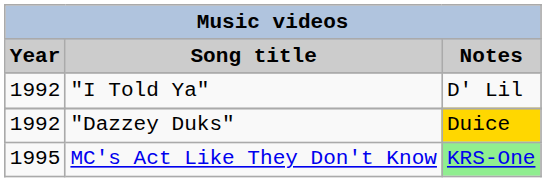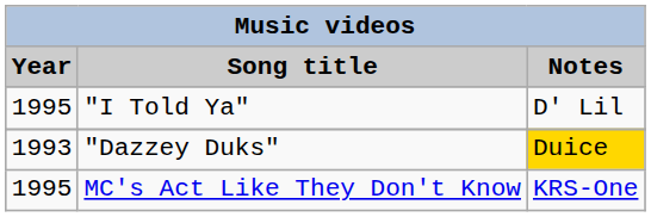 <table class="wikitable">
 <tr>
 <th colspan=4 style="background:#B0C4DE;">Music videos</th>
 </tr>
 <tr align="center">
 <th style="background: #CCCCCC;">Year</th>
 <th style="background: #CCCCCC;">Song title</th>
 <th style="background: #CCCCCC;">Notes</th>
 </tr>
 <tr>
-<td>1992</td>
+<td>1995</td>
 <td>"I Told Ya"</td>
 <td>D' Lil</td>
 </tr>
 <tr>
 </tr>
 <tr>
-<td>1992</td>
+<td>1993</td>
 <td>"Dazzey Duks"</td>
 <td style="background: gold;">Duice</td>
 </tr>
 <tr>
 <td>1995</td>
 <td><a href='#'>MC's Act Like They Don't Know</a></td>
-<td style="background: lightgreen;"><a href='#'>KRS-One</a></td>
+<td><a href='#'>KRS-One</a></td>
 </tr>
 </table>
